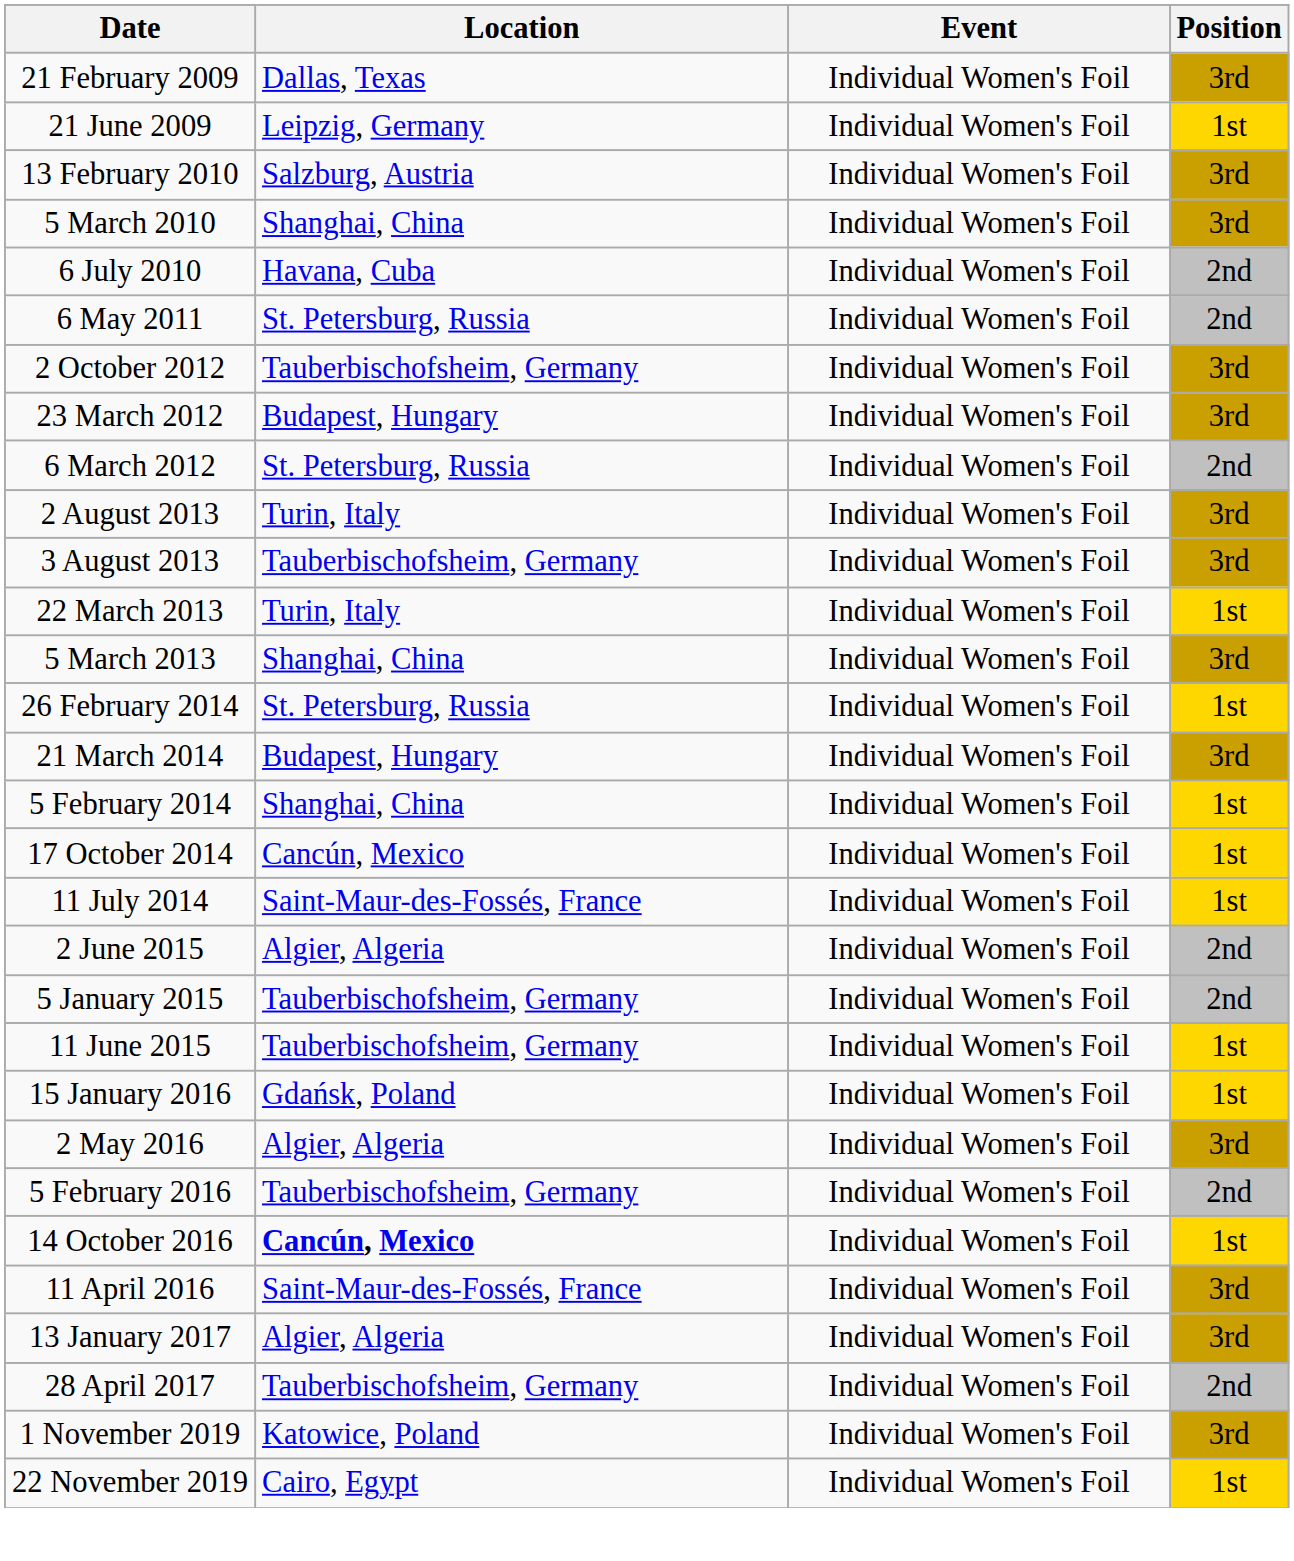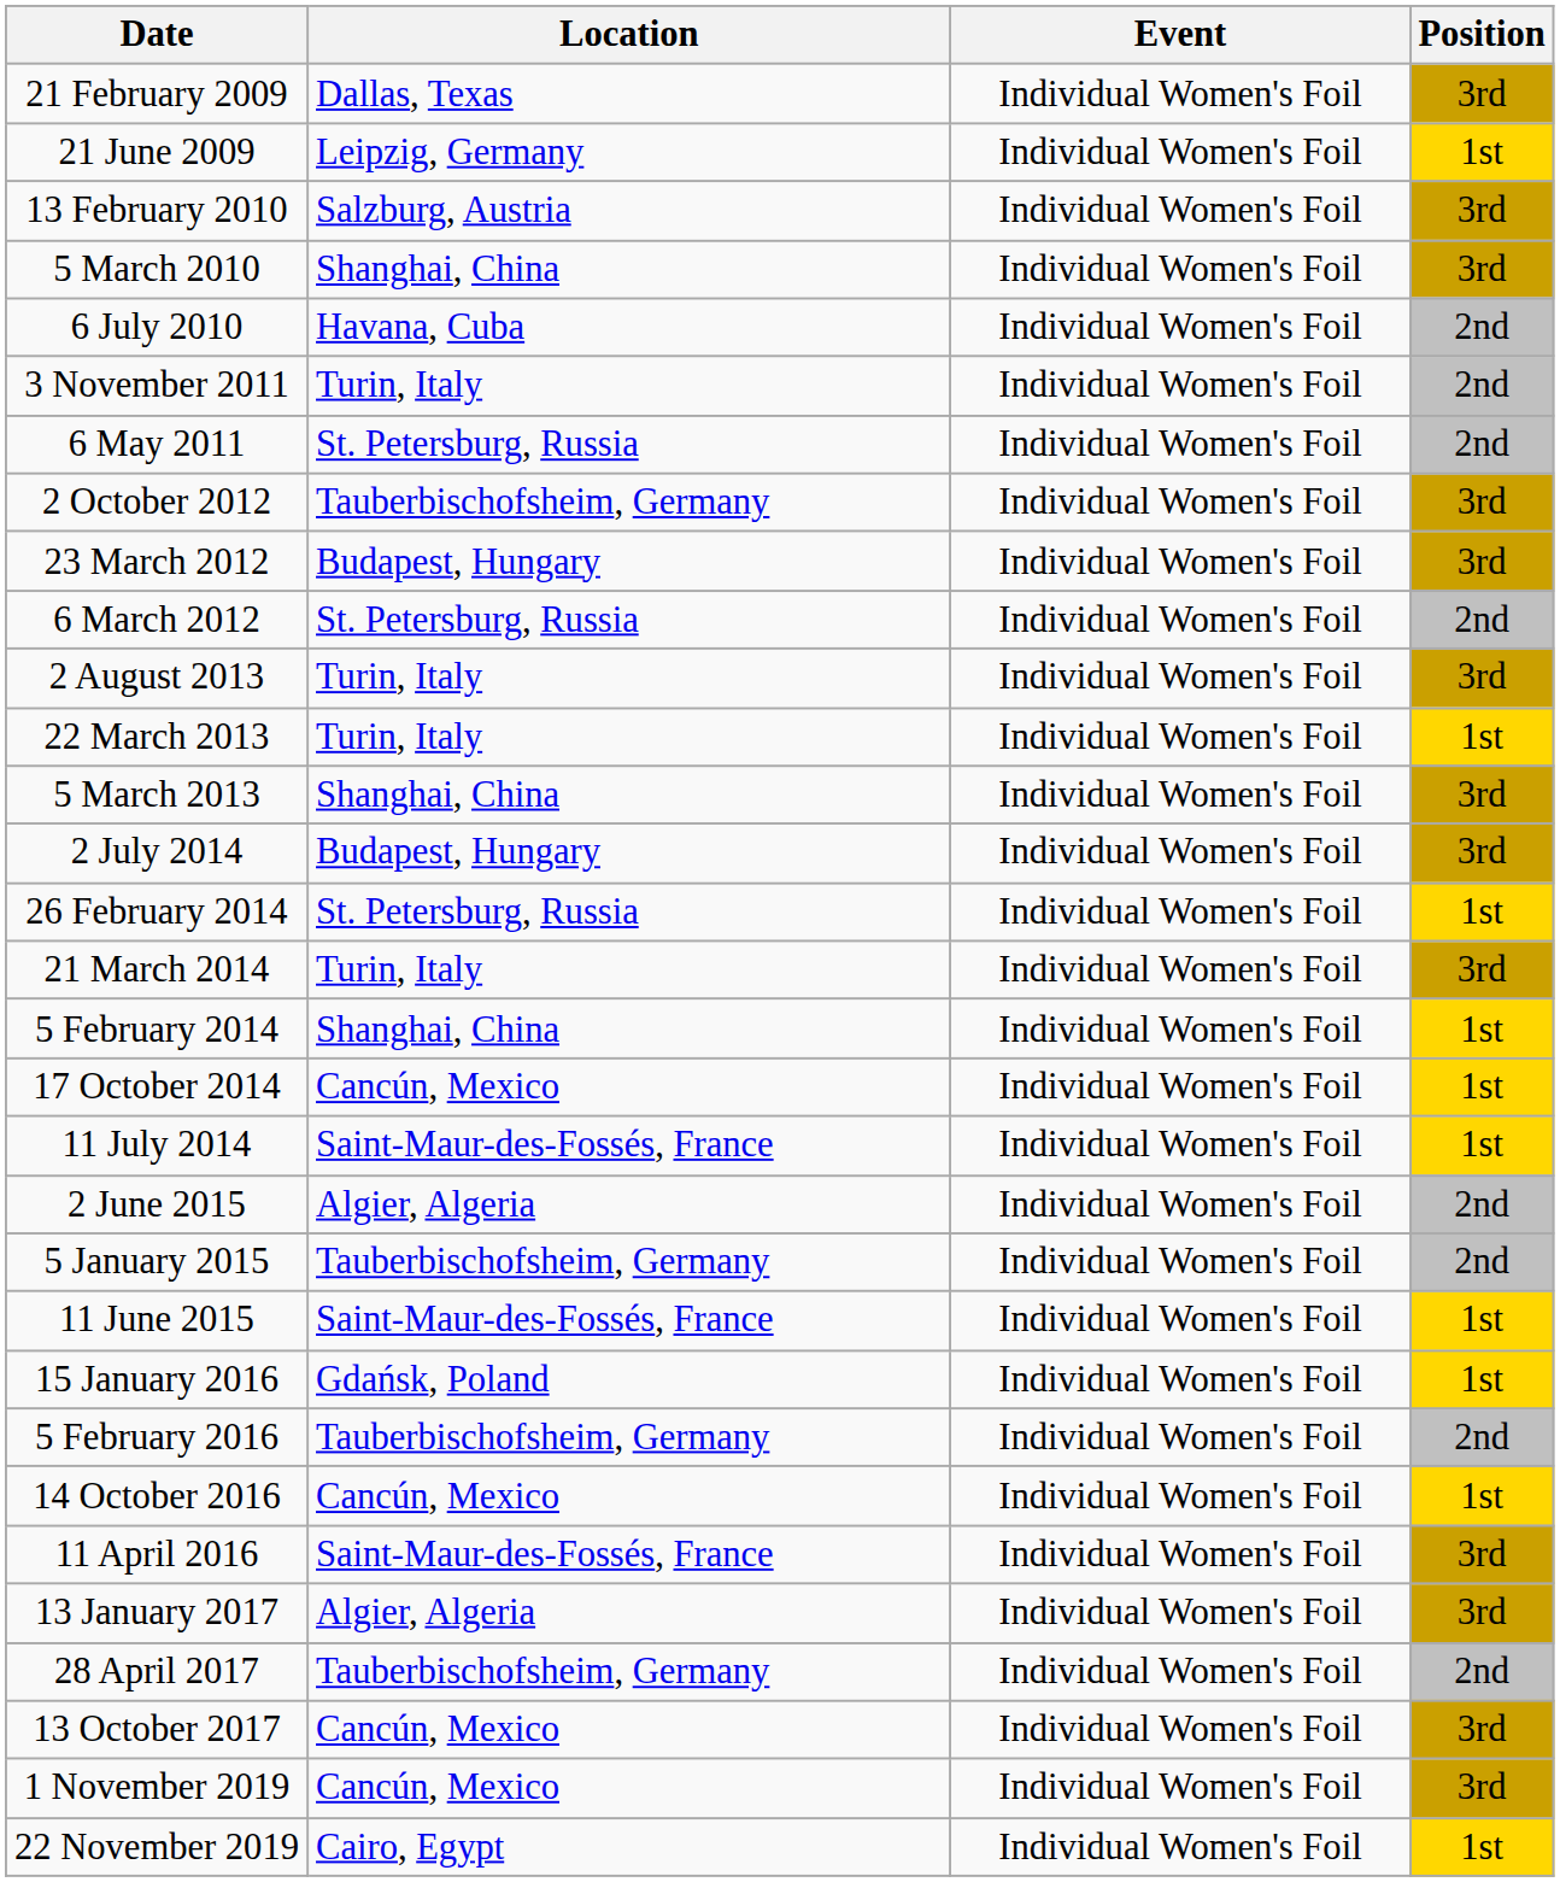 <table class="wikitable" style="text-align:center;">
 <tr>
 <th>Date</th>
 <th style="width:17em">Location</th>
 <th style="width:12em">Event</th>
 <th>Position</th>
 </tr>
 <tr>
 <td>21 February 2009</td>
 <td rowspan="1" align="left"> <a href='#'>Dallas</a>, <a href='#'>Texas</a></td>
 <td>Individual Women's Foil</td>
 <td bgcolor="caramel">3rd</td>
 </tr>
 <tr>
 <td>21 June 2009</td>
 <td rowspan="1" align="left"> <a href='#'>Leipzig</a>, <a href='#'>Germany</a></td>
 <td>Individual Women's Foil</td>
 <td bgcolor="gold">1st</td>
 </tr>
 <tr>
 <td>13 February 2010</td>
 <td rowspan="1" align="left"> <a href='#'>Salzburg</a>, <a href='#'>Austria</a></td>
 <td>Individual Women's Foil</td>
 <td bgcolor="caramel">3rd</td>
 </tr>
 <tr>
 <td>5 March 2010</td>
 <td rowspan="1" align="left"> <a href='#'>Shanghai</a>, <a href='#'>China</a></td>
 <td>Individual Women's Foil</td>
 <td bgcolor="caramel">3rd</td>
 </tr>
 <tr>
 <td>6 July 2010</td>
 <td rowspan="1" align="left"> <a href='#'>Havana</a>, <a href='#'>Cuba</a></td>
 <td>Individual Women's Foil</td>
 <td bgcolor="silver">2nd</td>
 </tr>
 <tr>
+<td>3 November 2011</td>
+<td rowspan="1" align="left"> <a href='#'>Turin</a>, <a href='#'>Italy</a></td>
+<td>Individual Women's Foil</td>
+<td bgcolor="silver">2nd</td>
+</tr>
+<tr>
 <td>6 May 2011</td>
 <td rowspan="1" align="left"> <a href='#'>St. Petersburg</a>, <a href='#'>Russia</a></td>
 <td>Individual Women's Foil</td>
 <td bgcolor="silver">2nd</td>
 </tr>
 <tr>
 <td>2 October 2012</td>
 <td rowspan="1" align="left"> <a href='#'>Tauberbischofsheim</a>, <a href='#'>Germany</a></td>
 <td>Individual Women's Foil</td>
 <td bgcolor="caramel">3rd</td>
 </tr>
 <tr>
 <td>23 March 2012</td>
 <td rowspan="1" align="left"> <a href='#'>Budapest</a>, <a href='#'>Hungary</a></td>
 <td>Individual Women's Foil</td>
 <td bgcolor="caramel">3rd</td>
 </tr>
 <tr>
 <td>6 March 2012</td>
 <td rowspan="1" align="left"> <a href='#'>St. Petersburg</a>, <a href='#'>Russia</a></td>
 <td>Individual Women's Foil</td>
 <td bgcolor="silver">2nd</td>
 </tr>
 <tr>
 <td>2 August 2013</td>
 <td rowspan="1" align="left"> <a href='#'>Turin</a>, <a href='#'>Italy</a></td>
 <td>Individual Women's Foil</td>
 <td bgcolor="caramel">3rd</td>
 </tr>
 <tr>
-<td>3 August 2013</td>
-<td rowspan="1" align="left"> <a href='#'>Tauberbischofsheim</a>, <a href='#'>Germany</a></td>
-<td>Individual Women's Foil</td>
-<td bgcolor="caramel">3rd</td>
-</tr>
-<tr>
 <td>22 March 2013</td>
 <td rowspan="1" align="left"> <a href='#'>Turin</a>, <a href='#'>Italy</a></td>
 <td>Individual Women's Foil</td>
 <td bgcolor="gold">1st</td>
 </tr>
 <tr>
 <td>5 March 2013</td>
 <td rowspan="1" align="left"> <a href='#'>Shanghai</a>, <a href='#'>China</a></td>
 <td>Individual Women's Foil</td>
 <td bgcolor="caramel">3rd</td>
 </tr>
 <tr>
+<td>2 July 2014</td>
+<td rowspan="1" align="left"> <a href='#'>Budapest</a>, <a href='#'>Hungary</a></td>
+<td>Individual Women's Foil</td>
+<td bgcolor="caramel">3rd</td>
+</tr>
+<tr>
 <td>26 February 2014</td>
 <td rowspan="1" align="left"> <a href='#'>St. Petersburg</a>, <a href='#'>Russia</a></td>
 <td>Individual Women's Foil</td>
 <td bgcolor="gold">1st</td>
 </tr>
 <tr>
 <td>21 March 2014</td>
-<td rowspan="1" align="left"> <a href='#'>Budapest</a>, <a href='#'>Hungary</a></td>
+<td rowspan="1" align="left"> <a href='#'>Turin</a>, <a href='#'>Italy</a></td>
 <td>Individual Women's Foil</td>
 <td bgcolor="caramel">3rd</td>
 </tr>
 <tr>
 <td>5 February 2014</td>
 <td rowspan="1" align="left"> <a href='#'>Shanghai</a>, <a href='#'>China</a></td>
 <td>Individual Women's Foil</td>
 <td bgcolor="gold">1st</td>
 </tr>
 <tr>
 <td>17 October 2014</td>
 <td rowspan="1" align="left"> <a href='#'>Cancún</a>, <a href='#'>Mexico</a></td>
 <td>Individual Women's Foil</td>
 <td bgcolor="gold">1st</td>
 </tr>
 <tr>
 <td>11 July 2014</td>
 <td rowspan="1" align="left"> <a href='#'>Saint-Maur-des-Fossés</a>, <a href='#'>France</a></td>
 <td>Individual Women's Foil</td>
 <td bgcolor="gold">1st</td>
 </tr>
 <tr>
 <td>2 June 2015</td>
 <td rowspan="1" align="left"> <a href='#'>Algier</a>, <a href='#'>Algeria</a></td>
 <td>Individual Women's Foil</td>
 <td bgcolor="silver">2nd</td>
 </tr>
 <tr>
 <td>5 January 2015</td>
 <td rowspan="1" align="left"> <a href='#'>Tauberbischofsheim</a>, <a href='#'>Germany</a></td>
 <td>Individual Women's Foil</td>
 <td bgcolor="silver">2nd</td>
 </tr>
 <tr>
 <td>11 June 2015</td>
-<td rowspan="1" align="left"> <a href='#'>Tauberbischofsheim</a>, <a href='#'>Germany</a></td>
+<td rowspan="1" align="left"> <a href='#'>Saint-Maur-des-Fossés</a>, <a href='#'>France</a></td>
 <td>Individual Women's Foil</td>
 <td bgcolor="gold">1st</td>
 </tr>
 <tr>
 <td>15 January 2016</td>
 <td rowspan="1" align="left"> <a href='#'>Gdańsk</a>, <a href='#'>Poland</a></td>
 <td>Individual Women's Foil</td>
 <td bgcolor="gold">1st</td>
 </tr>
 <tr>
-<td>2 May 2016</td>
-<td rowspan="1" align="left"> <a href='#'>Algier</a>, <a href='#'>Algeria</a></td>
-<td>Individual Women's Foil</td>
-<td bgcolor="caramel">3rd</td>
-</tr>
-<tr>
 <td>5 February 2016</td>
 <td rowspan="1" align="left"> <a href='#'>Tauberbischofsheim</a>, <a href='#'>Germany</a></td>
 <td>Individual Women's Foil</td>
 <td bgcolor="silver">2nd</td>
 </tr>
 <tr>
 <td>14 October 2016</td>
-<td rowspan="1" align="left"><strong> <a href='#'>Cancún</a>, <a href='#'>Mexico</a></strong></td>
+<td rowspan="1" align="left"> <a href='#'>Cancún</a>, <a href='#'>Mexico</a></td>
 <td>Individual Women's Foil</td>
 <td bgcolor="gold">1st</td>
 </tr>
 <tr>
 <td>11 April 2016</td>
 <td rowspan="1" align="left"> <a href='#'>Saint-Maur-des-Fossés</a>, <a href='#'>France</a></td>
 <td>Individual Women's Foil</td>
 <td bgcolor="caramel">3rd</td>
 </tr>
 <tr>
 <td>13 January 2017</td>
 <td rowspan="1" align="left"> <a href='#'>Algier</a>, <a href='#'>Algeria</a></td>
 <td>Individual Women's Foil</td>
 <td bgcolor="caramel">3rd</td>
 </tr>
 <tr>
 <td>28 April 2017</td>
 <td rowspan="1" align="left"> <a href='#'>Tauberbischofsheim</a>, <a href='#'>Germany</a></td>
 <td>Individual Women's Foil</td>
 <td bgcolor="silver">2nd</td>
 </tr>
 <tr>
+<td>13 October 2017</td>
+<td rowspan="1" align="left"> <a href='#'>Cancún</a>, <a href='#'>Mexico</a></td>
+<td>Individual Women's Foil</td>
+<td bgcolor="caramel">3rd</td>
+</tr>
+<tr>
 <td>1 November 2019</td>
-<td rowspan="1" align="left"> <a href='#'>Katowice</a>, <a href='#'>Poland</a></td>
+<td rowspan="1" align="left"> <a href='#'>Cancún</a>, <a href='#'>Mexico</a></td>
 <td>Individual Women's Foil</td>
 <td bgcolor="caramel">3rd</td>
 </tr>
 <tr>
 <td>22 November 2019</td>
 <td rowspan="1" align="left"> <a href='#'>Cairo</a>, <a href='#'>Egypt</a></td>
 <td>Individual Women's Foil</td>
 <td bgcolor="gold">1st</td>
 </tr>
 </table>
